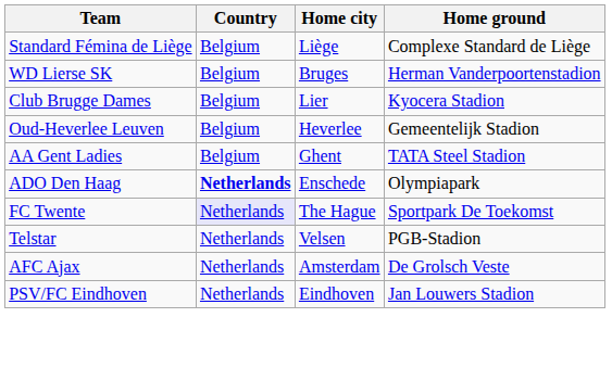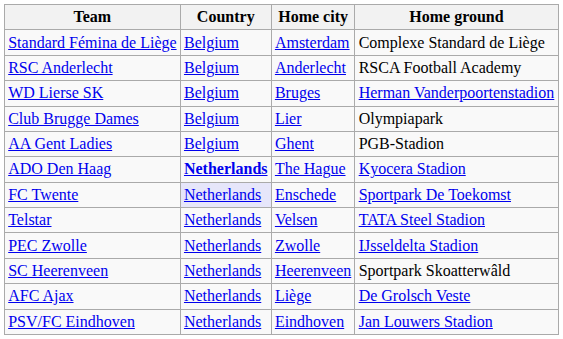 <table class="wikitable sortable">
 <tr>
 <th>Team</th>
 <th>Country</th>
 <th>Home city</th>
 <th>Home ground</th>
 </tr>
 <tr>
 <td><a href='#'>Standard Fémina de Liège</a></td>
 <td><a href='#'>Belgium</a></td>
-<td><a href='#'>Liège</a></td>
+<td><a href='#'>Amsterdam</a></td>
 <td>Complexe Standard de Liège</td>
+</tr>
+<tr>
+<td><a href='#'>RSC Anderlecht</a></td>
+<td><a href='#'>Belgium</a></td>
+<td><a href='#'>Anderlecht</a></td>
+<td>RSCA Football Academy</td>
 </tr>
 <tr>
 <td><a href='#'>WD Lierse SK</a></td>
 <td><a href='#'>Belgium</a></td>
 <td><a href='#'>Bruges</a></td>
 <td><a href='#'>Herman Vanderpoortenstadion</a></td>
 </tr>
 <tr>
 <td><a href='#'>Club Brugge Dames</a></td>
 <td><a href='#'>Belgium</a></td>
 <td><a href='#'>Lier</a></td>
-<td><a href='#'>Kyocera Stadion</a></td>
-</tr>
-<tr>
-<td><a href='#'>Oud-Heverlee Leuven</a></td>
-<td><a href='#'>Belgium</a></td>
-<td><a href='#'>Heverlee</a></td>
-<td>Gemeentelijk Stadion</td>
+<td>Olympiapark</td>
 </tr>
 <tr>
 <td><a href='#'>AA Gent Ladies</a></td>
 <td><a href='#'>Belgium</a></td>
 <td><a href='#'>Ghent</a></td>
-<td><a href='#'>TATA Steel Stadion</a></td>
+<td>PGB-Stadion</td>
 </tr>
 <tr>
 <td><a href='#'>ADO Den Haag</a></td>
 <td><strong><a href='#'>Netherlands</a></strong></td>
-<td><a href='#'>Enschede</a></td>
-<td>Olympiapark</td>
+<td><a href='#'>The Hague</a></td>
+<td><a href='#'>Kyocera Stadion</a></td>
 </tr>
 <tr>
 <td><a href='#'>FC Twente</a></td>
 <td style="background: lavender;"><a href='#'>Netherlands</a></td>
-<td><a href='#'>The Hague</a></td>
+<td><a href='#'>Enschede</a></td>
 <td><a href='#'>Sportpark De Toekomst</a></td>
 </tr>
 <tr>
 <td><a href='#'>Telstar</a></td>
 <td><a href='#'>Netherlands</a></td>
 <td><a href='#'>Velsen</a></td>
-<td>PGB-Stadion</td>
+<td><a href='#'>TATA Steel Stadion</a></td>
+</tr>
+<tr>
+<td><a href='#'>PEC Zwolle</a></td>
+<td><a href='#'>Netherlands</a></td>
+<td><a href='#'>Zwolle</a></td>
+<td><a href='#'>IJsseldelta Stadion</a></td>
+</tr>
+<tr>
+<td><a href='#'>SC Heerenveen</a></td>
+<td><a href='#'>Netherlands</a></td>
+<td><a href='#'>Heerenveen</a></td>
+<td>Sportpark Skoatterwâld</td>
 </tr>
 <tr>
 <td><a href='#'>AFC Ajax</a></td>
 <td><a href='#'>Netherlands</a></td>
-<td><a href='#'>Amsterdam</a></td>
+<td><a href='#'>Liège</a></td>
 <td><a href='#'>De Grolsch Veste</a></td>
 </tr>
 <tr>
 <td><a href='#'>PSV/FC Eindhoven</a></td>
 <td><a href='#'>Netherlands</a></td>
 <td><a href='#'>Eindhoven</a></td>
 <td><a href='#'>Jan Louwers Stadion</a></td>
 </tr>
 </table>
